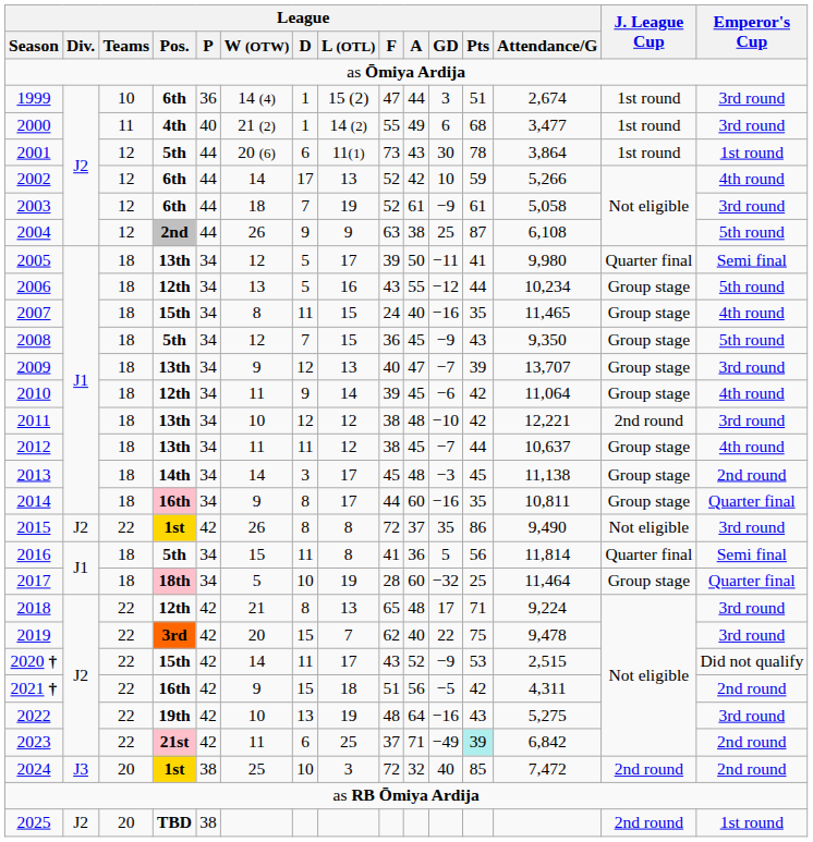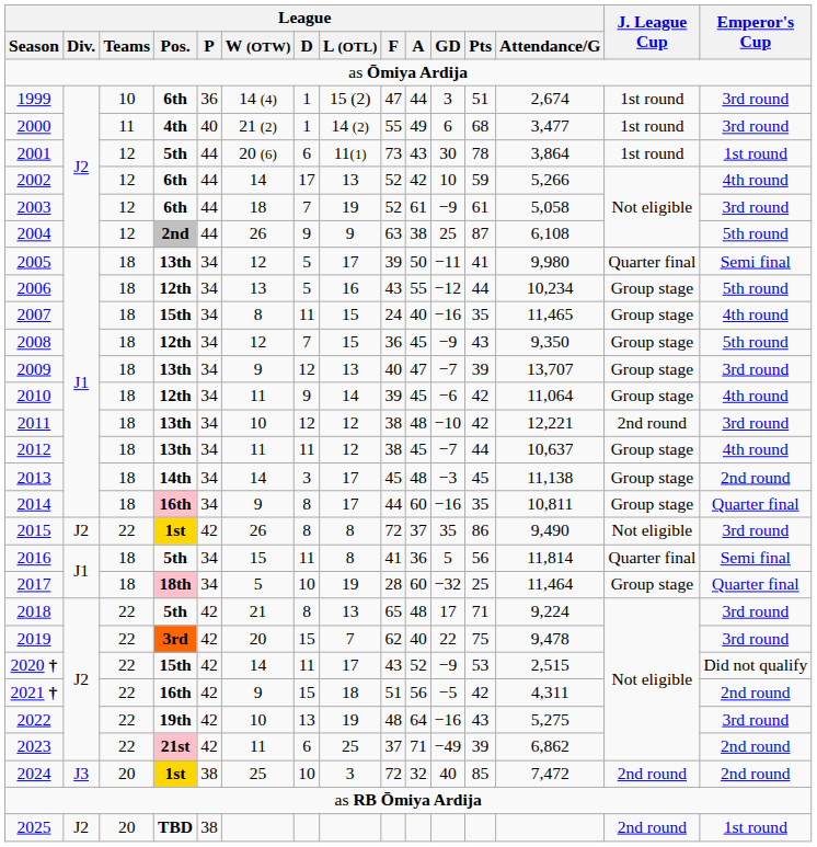 <table class="wikitable" style="text-align: center;">
 <tr>
 <th colspan="13">League</th>
 <th rowspan="2"><a href='#'>J. League<br>Cup</a></th>
 <th rowspan="2"><a href='#'>Emperor's<br>Cup</a></th>
 </tr>
 <tr>
 <th>Season</th>
 <th>Div.</th>
 <th>Teams</th>
 <th>Pos.</th>
 <th>P</th>
 <th>W <small>(OTW)</small></th>
 <th>D</th>
 <th>L <small>(OTL)</small></th>
 <th>F</th>
 <th>A</th>
 <th>GD</th>
 <th>Pts</th>
 <th>Attendance/G</th>
 </tr>
 <tr>
 <td colspan=16>as <strong>Ōmiya Ardija</strong></td>
 </tr>
 <tr>
 <td><a href='#'>1999</a></td>
 <td rowspan="6"><a href='#'>J2</a></td>
 <td>10</td>
 <td><strong>6th</strong></td>
 <td>36</td>
 <td>14 <small>(4)</small></td>
 <td>1</td>
 <td>15 (2)</td>
 <td>47</td>
 <td>44</td>
 <td>3</td>
 <td>51</td>
 <td>2,674</td>
 <td>1st round</td>
 <td><a href='#'>3rd round</a></td>
 </tr>
 <tr>
 <td><a href='#'>2000</a></td>
 <td>11</td>
 <td><strong>4th</strong></td>
 <td>40</td>
 <td>21 <small>(2)</small></td>
 <td>1</td>
 <td>14 <small>(2)</small></td>
 <td>55</td>
 <td>49</td>
 <td>6</td>
 <td>68</td>
 <td>3,477</td>
 <td>1st round</td>
 <td><a href='#'>3rd round</a></td>
 </tr>
 <tr>
 <td><a href='#'>2001</a></td>
 <td>12</td>
 <td><strong>5th</strong></td>
 <td>44</td>
 <td>20 <small>(6)</small></td>
 <td>6</td>
 <td>11<small>(1)</small></td>
 <td>73</td>
 <td>43</td>
 <td>30</td>
 <td>78</td>
 <td>3,864</td>
 <td>1st round</td>
 <td><a href='#'>1st round</a></td>
 </tr>
 <tr>
 <td><a href='#'>2002</a></td>
 <td>12</td>
 <td><strong>6th</strong></td>
 <td>44</td>
 <td>14</td>
 <td>17</td>
 <td>13</td>
 <td>52</td>
 <td>42</td>
 <td>10</td>
 <td>59</td>
 <td>5,266</td>
 <td rowspan="3">Not eligible</td>
 <td><a href='#'>4th round</a></td>
 </tr>
 <tr>
 <td><a href='#'>2003</a></td>
 <td>12</td>
 <td><strong>6th</strong></td>
 <td>44</td>
 <td>18</td>
 <td>7</td>
 <td>19</td>
 <td>52</td>
 <td>61</td>
 <td>−9</td>
 <td>61</td>
 <td>5,058</td>
 <td><a href='#'>3rd round</a></td>
 </tr>
 <tr>
 <td><a href='#'>2004</a></td>
 <td>12</td>
 <td style="background:silver"><strong>2nd</strong></td>
 <td>44</td>
 <td>26</td>
 <td>9</td>
 <td>9</td>
 <td>63</td>
 <td>38</td>
 <td>25</td>
 <td>87</td>
 <td>6,108</td>
 <td><a href='#'>5th round</a></td>
 </tr>
 <tr>
 <td><a href='#'>2005</a></td>
 <td rowspan="10"><a href='#'>J1</a></td>
 <td>18</td>
 <td><strong>13th</strong></td>
 <td>34</td>
 <td>12</td>
 <td>5</td>
 <td>17</td>
 <td>39</td>
 <td>50</td>
 <td>−11</td>
 <td>41</td>
 <td>9,980</td>
 <td>Quarter final</td>
 <td><a href='#'>Semi final</a></td>
 </tr>
 <tr>
 <td><a href='#'>2006</a></td>
 <td>18</td>
 <td><strong>12th</strong></td>
 <td>34</td>
 <td>13</td>
 <td>5</td>
 <td>16</td>
 <td>43</td>
 <td>55</td>
 <td>−12</td>
 <td>44</td>
 <td>10,234</td>
 <td>Group stage</td>
 <td><a href='#'>5th round</a></td>
 </tr>
 <tr>
 <td><a href='#'>2007</a></td>
 <td>18</td>
 <td><strong>15th</strong></td>
 <td>34</td>
 <td>8</td>
 <td>11</td>
 <td>15</td>
 <td>24</td>
 <td>40</td>
 <td>−16</td>
 <td>35</td>
 <td>11,465</td>
 <td>Group stage</td>
 <td><a href='#'>4th round</a></td>
 </tr>
 <tr>
 <td><a href='#'>2008</a></td>
 <td>18</td>
-<td><strong>5th</strong></td>
+<td><strong>12th</strong></td>
 <td>34</td>
 <td>12</td>
 <td>7</td>
 <td>15</td>
 <td>36</td>
 <td>45</td>
 <td>−9</td>
 <td>43</td>
 <td>9,350</td>
 <td>Group stage</td>
 <td><a href='#'>5th round</a></td>
 </tr>
 <tr>
 <td><a href='#'>2009</a></td>
 <td>18</td>
 <td><strong>13th</strong></td>
 <td>34</td>
 <td>9</td>
 <td>12</td>
 <td>13</td>
 <td>40</td>
 <td>47</td>
 <td>−7</td>
 <td>39</td>
 <td>13,707</td>
 <td>Group stage</td>
 <td><a href='#'>3rd round</a></td>
 </tr>
 <tr>
 <td><a href='#'>2010</a></td>
 <td>18</td>
 <td><strong>12th</strong></td>
 <td>34</td>
 <td>11</td>
 <td>9</td>
 <td>14</td>
 <td>39</td>
 <td>45</td>
 <td>−6</td>
 <td>42</td>
 <td>11,064</td>
 <td>Group stage</td>
 <td><a href='#'>4th round</a></td>
 </tr>
 <tr>
 <td><a href='#'>2011</a></td>
 <td>18</td>
 <td><strong>13th</strong></td>
 <td>34</td>
 <td>10</td>
 <td>12</td>
 <td>12</td>
 <td>38</td>
 <td>48</td>
 <td>−10</td>
 <td>42</td>
 <td>12,221</td>
 <td>2nd round</td>
 <td><a href='#'>3rd round</a></td>
 </tr>
 <tr>
 <td><a href='#'>2012</a></td>
 <td>18</td>
 <td><strong>13th</strong></td>
 <td>34</td>
 <td>11</td>
 <td>11</td>
 <td>12</td>
 <td>38</td>
 <td>45</td>
 <td>−7</td>
 <td>44</td>
 <td>10,637</td>
 <td>Group stage</td>
 <td><a href='#'>4th round</a></td>
 </tr>
 <tr>
 <td><a href='#'>2013</a></td>
 <td>18</td>
 <td><strong>14th</strong></td>
 <td>34</td>
 <td>14</td>
 <td>3</td>
 <td>17</td>
 <td>45</td>
 <td>48</td>
 <td>−3</td>
 <td>45</td>
 <td>11,138</td>
 <td>Group stage</td>
 <td><a href='#'>2nd round</a></td>
 </tr>
 <tr>
 <td><a href='#'>2014</a></td>
 <td>18</td>
 <td style="background:pink"><strong>16th</strong></td>
 <td>34</td>
 <td>9</td>
 <td>8</td>
 <td>17</td>
 <td>44</td>
 <td>60</td>
 <td>−16</td>
 <td>35</td>
 <td>10,811</td>
 <td>Group stage</td>
 <td><a href='#'>Quarter final</a></td>
 </tr>
 <tr>
 <td><a href='#'>2015</a></td>
 <td>J2</td>
 <td>22</td>
 <td style="background:gold"><strong>1st</strong></td>
 <td>42</td>
 <td>26</td>
 <td>8</td>
 <td>8</td>
 <td>72</td>
 <td>37</td>
 <td>35</td>
 <td>86</td>
 <td>9,490</td>
 <td>Not eligible</td>
 <td><a href='#'>3rd round</a></td>
 </tr>
 <tr>
 <td><a href='#'>2016</a></td>
 <td rowspan="2">J1</td>
 <td>18</td>
 <td><strong>5th</strong></td>
 <td>34</td>
 <td>15</td>
 <td>11</td>
 <td>8</td>
 <td>41</td>
 <td>36</td>
 <td>5</td>
 <td>56</td>
 <td>11,814</td>
 <td>Quarter final</td>
 <td><a href='#'>Semi final</a></td>
 </tr>
 <tr>
 <td><a href='#'>2017</a></td>
 <td>18</td>
 <td style="background:pink"><strong>18th</strong></td>
 <td>34</td>
 <td>5</td>
 <td>10</td>
 <td>19</td>
 <td>28</td>
 <td>60</td>
 <td>−32</td>
 <td>25</td>
 <td>11,464</td>
 <td>Group stage</td>
 <td><a href='#'>Quarter final</a></td>
 </tr>
 <tr>
 <td><a href='#'>2018</a></td>
 <td rowspan="6">J2</td>
 <td>22</td>
-<td><strong>12th</strong></td>
+<td><strong>5th</strong></td>
 <td>42</td>
 <td>21</td>
 <td>8</td>
 <td>13</td>
 <td>65</td>
 <td>48</td>
 <td>17</td>
 <td>71</td>
 <td>9,224</td>
 <td rowspan="6">Not eligible</td>
 <td><a href='#'>3rd round</a></td>
 </tr>
 <tr>
 <td><a href='#'>2019</a></td>
 <td>22</td>
 <td style="background:#ff6600"><strong>3rd</strong></td>
 <td>42</td>
 <td>20</td>
 <td>15</td>
 <td>7</td>
 <td>62</td>
 <td>40</td>
 <td>22</td>
 <td>75</td>
 <td>9,478</td>
 <td><a href='#'>3rd round</a></td>
 </tr>
 <tr>
 <td><a href='#'>2020</a> <strong>†</strong></td>
 <td>22</td>
 <td><strong>15th</strong></td>
 <td>42</td>
 <td>14</td>
 <td>11</td>
 <td>17</td>
 <td>43</td>
 <td>52</td>
 <td>−9</td>
 <td>53</td>
 <td>2,515</td>
 <td>Did not qualify</td>
 </tr>
 <tr>
 <td><a href='#'>2021</a> <strong>†</strong></td>
 <td>22</td>
 <td><strong>16th</strong></td>
 <td>42</td>
 <td>9</td>
 <td>15</td>
 <td>18</td>
 <td>51</td>
 <td>56</td>
 <td>−5</td>
 <td>42</td>
 <td>4,311</td>
 <td><a href='#'>2nd round</a></td>
 </tr>
 <tr>
 <td><a href='#'>2022</a></td>
 <td>22</td>
 <td><strong>19th</strong></td>
 <td>42</td>
 <td>10</td>
 <td>13</td>
 <td>19</td>
 <td>48</td>
 <td>64</td>
 <td>−16</td>
 <td>43</td>
 <td>5,275</td>
 <td><a href='#'>3rd round</a></td>
 </tr>
 <tr>
 <td><a href='#'>2023</a></td>
 <td>22</td>
 <td style="background:pink"><strong>21st</strong></td>
 <td>42</td>
 <td>11</td>
 <td>6</td>
 <td>25</td>
 <td>37</td>
 <td>71</td>
 <td>−49</td>
-<td style="background: paleturquoise;">39</td>
-<td>6,842</td>
+<td>39</td>
+<td>6,862</td>
 <td><a href='#'>2nd round</a></td>
 </tr>
 <tr>
 <td><a href='#'>2024</a></td>
 <td><a href='#'>J3</a></td>
 <td>20</td>
 <td style="background:gold"><strong>1st</strong></td>
 <td>38</td>
 <td>25</td>
 <td>10</td>
 <td>3</td>
 <td>72</td>
 <td>32</td>
 <td>40</td>
 <td>85</td>
 <td>7,472</td>
 <td><a href='#'>2nd round</a></td>
 <td><a href='#'>2nd round</a></td>
 </tr>
 <tr>
 <td colspan=16>as <strong>RB Ōmiya Ardija</strong></td>
 </tr>
 <tr>
 <td><a href='#'>2025</a></td>
 <td>J2</td>
 <td>20</td>
 <td><strong>TBD</strong></td>
 <td>38</td>
 <td></td>
 <td></td>
 <td></td>
 <td></td>
 <td></td>
 <td></td>
 <td></td>
 <td></td>
 <td><a href='#'>2nd round</a></td>
 <td><a href='#'>1st round</a></td>
 </tr>
 </table>
